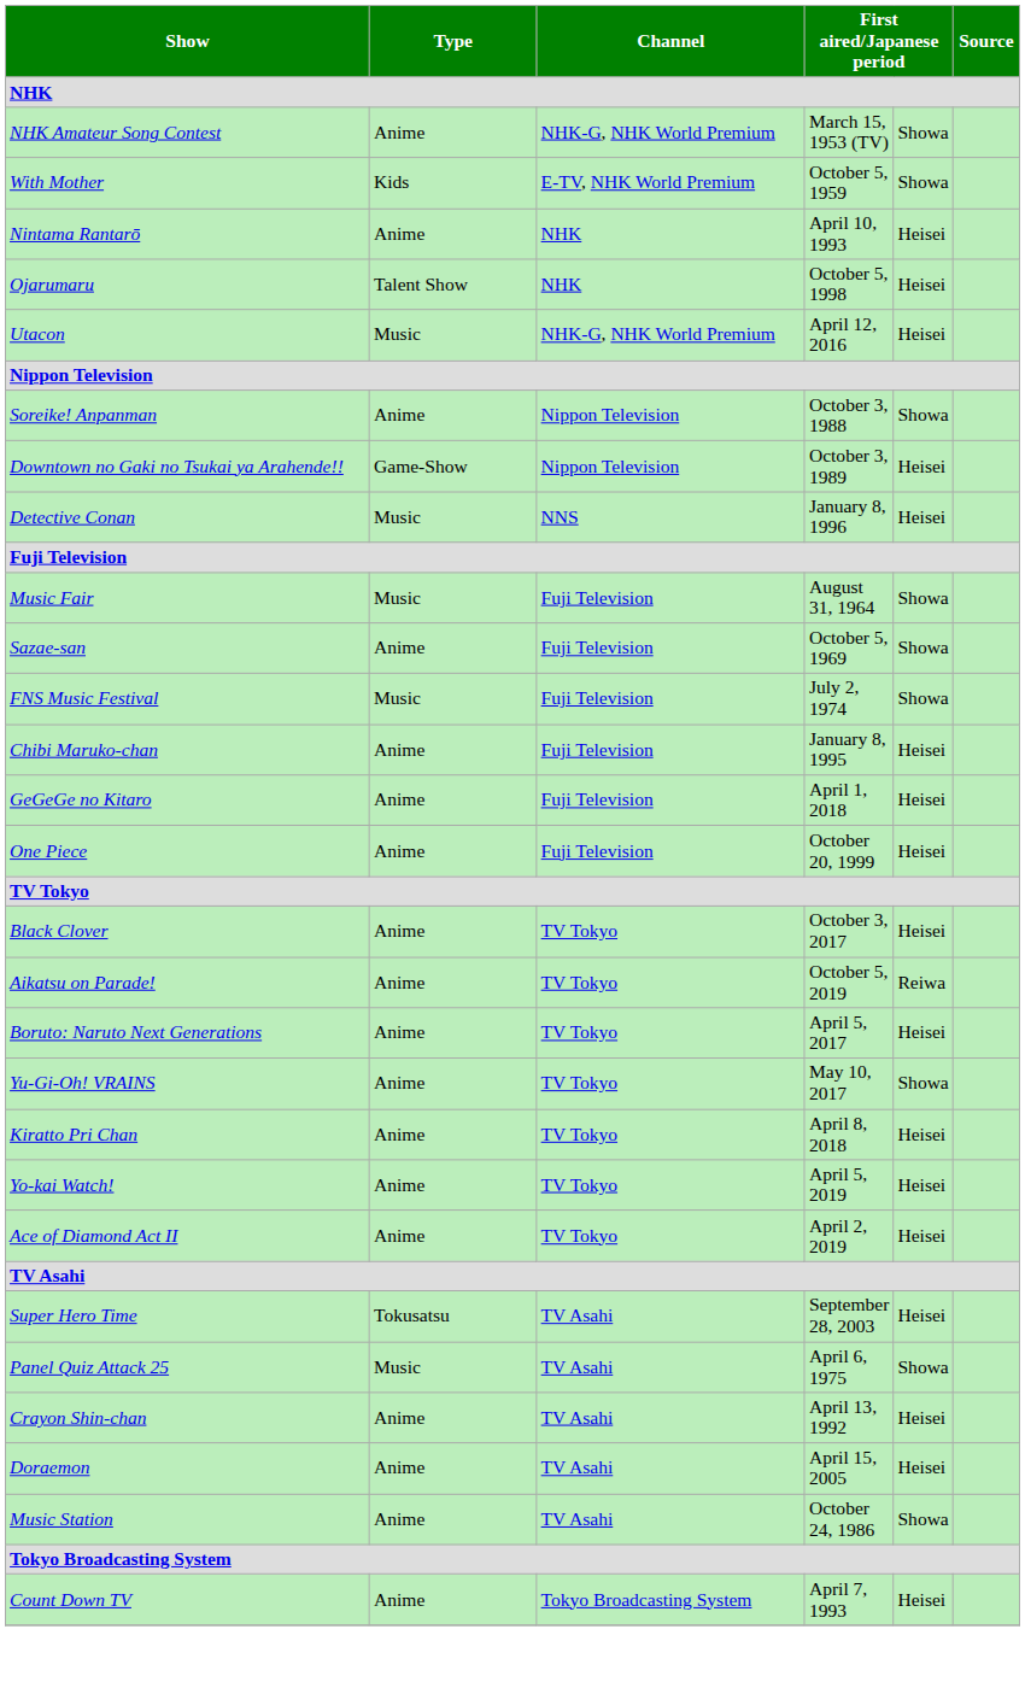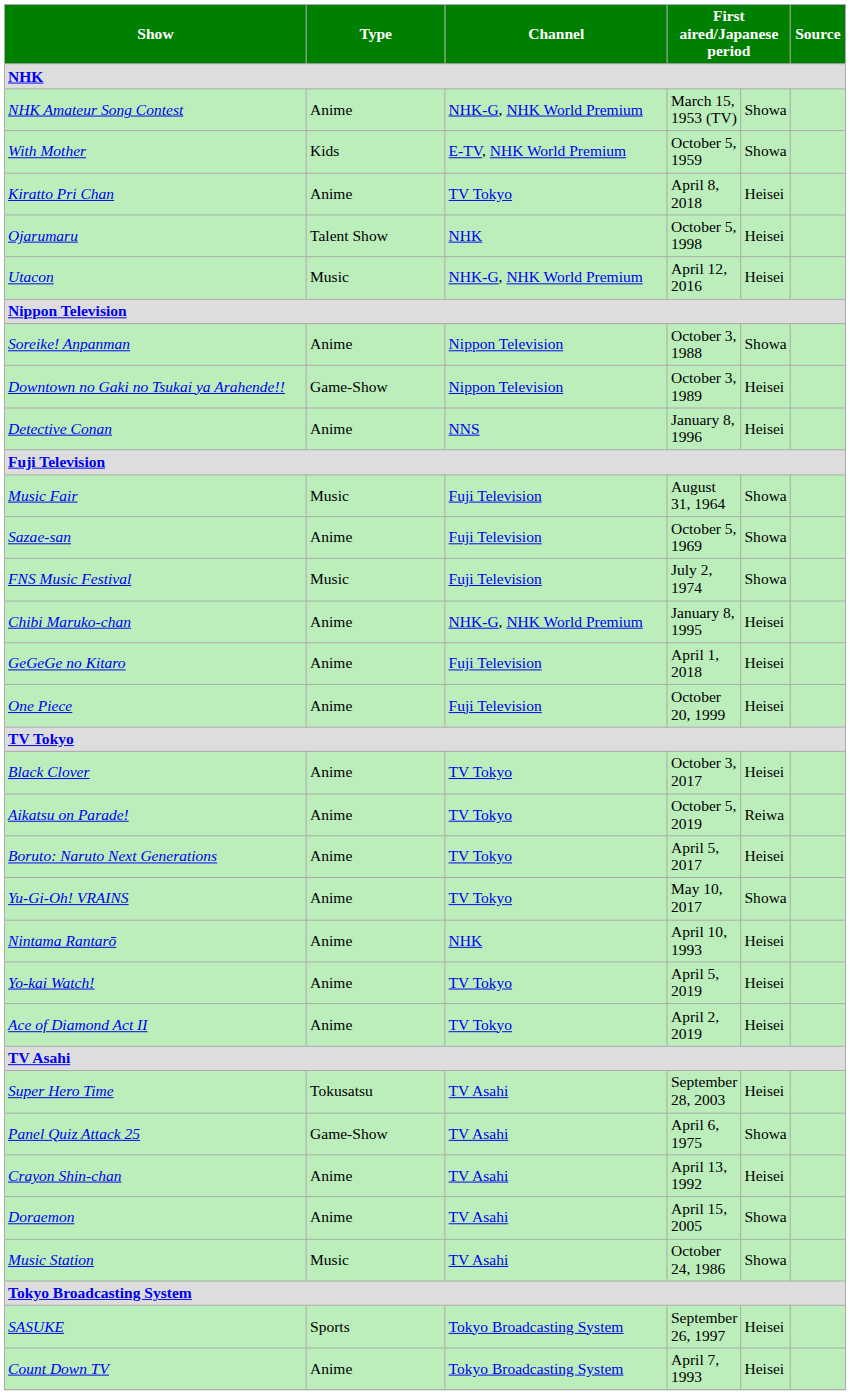 <table class="wikitable" style="background:#BEB">
 <tr>
 <th style="background:green; color:white;" width="350">Show</th>
 <th style="background:green; color:white;" width="150">Type</th>
 <th style="background:green; color:white;" width="250">Channel</th>
 <th colspan="2" style="background:green; color:white;" width="150">First aired/Japanese period</th>
 <th style="background:green; color:white;" width="50">Source</th>
 </tr>
 <tr>
 <td colspan="6" style="background:#DDD;"> <strong><a href='#'>NHK</a></strong></td>
 </tr>
 <tr>
 <td><em><a href='#'>NHK Amateur Song Contest</a></em></td>
 <td>Anime</td>
 <td><a href='#'>NHK-G</a>, <a href='#'>NHK World Premium</a></td>
 <td>March 15, 1953 (TV)</td>
 <td>Showa</td>
 <td></td>
 </tr>
 <tr>
 <td><em><a href='#'>With Mother</a></em></td>
 <td>Kids</td>
 <td><a href='#'>E-TV</a>, <a href='#'>NHK World Premium</a></td>
 <td>October 5, 1959</td>
 <td>Showa</td>
 <td></td>
 </tr>
 <tr>
-<td><em><a href='#'>Nintama Rantarō</a></em></td>
+<td><em><a href='#'>Kiratto Pri Chan</a></em></td>
 <td>Anime</td>
-<td><a href='#'>NHK</a></td>
-<td>April 10, 1993</td>
+<td><a href='#'>TV Tokyo</a></td>
+<td>April 8, 2018</td>
 <td>Heisei</td>
 <td></td>
 </tr>
 <tr>
 <td><em><a href='#'>Ojarumaru</a></em></td>
 <td>Talent Show</td>
 <td><a href='#'>NHK</a></td>
 <td>October 5, 1998</td>
 <td>Heisei</td>
 <td></td>
 </tr>
 <tr>
 <td><em><a href='#'>Utacon</a></em></td>
 <td>Music</td>
 <td><a href='#'>NHK-G</a>, <a href='#'>NHK World Premium</a></td>
 <td>April 12, 2016</td>
 <td>Heisei</td>
 <td></td>
 </tr>
 <tr>
 <td colspan="6" style="background:#DDD;"> <strong><a href='#'>Nippon Television</a></strong></td>
 </tr>
 <tr>
 <td><em><a href='#'>Soreike! Anpanman</a></em></td>
 <td>Anime</td>
 <td><a href='#'>Nippon Television</a></td>
 <td>October 3, 1988</td>
 <td>Showa</td>
 <td></td>
 </tr>
 <tr>
 <td><em><a href='#'>Downtown no Gaki no Tsukai ya Arahende!!</a></em></td>
 <td>Game-Show</td>
 <td><a href='#'>Nippon Television</a></td>
 <td>October 3, 1989</td>
 <td>Heisei</td>
 <td></td>
 </tr>
 <tr>
 <td><em><a href='#'>Detective Conan</a></em></td>
-<td>Music</td>
+<td>Anime</td>
 <td><a href='#'>NNS</a></td>
 <td>January 8, 1996</td>
 <td>Heisei</td>
 <td></td>
 </tr>
 <tr>
 <td colspan="6" style="background:#DDD;"> <strong><a href='#'>Fuji Television</a></strong></td>
 </tr>
 <tr>
 <td><em><a href='#'>Music Fair</a></em></td>
 <td>Music</td>
 <td><a href='#'>Fuji Television</a></td>
 <td>August 31, 1964</td>
 <td>Showa</td>
 <td></td>
 </tr>
 <tr>
 <td><em><a href='#'>Sazae-san</a></em></td>
 <td>Anime</td>
 <td><a href='#'>Fuji Television</a></td>
 <td>October 5, 1969</td>
 <td>Showa</td>
 <td></td>
 </tr>
 <tr>
 <td><em><a href='#'>FNS Music Festival</a></em></td>
 <td>Music</td>
 <td><a href='#'>Fuji Television</a></td>
 <td>July 2, 1974</td>
 <td>Showa</td>
 <td></td>
 </tr>
 <tr>
 <td><em><a href='#'>Chibi Maruko-chan</a></em></td>
 <td>Anime</td>
-<td><a href='#'>Fuji Television</a></td>
+<td><a href='#'>NHK-G</a>, <a href='#'>NHK World Premium</a></td>
 <td>January 8, 1995</td>
 <td>Heisei</td>
 <td></td>
 </tr>
 <tr>
 <td><em><a href='#'>GeGeGe no Kitaro</a></em></td>
 <td>Anime</td>
 <td><a href='#'>Fuji Television</a></td>
 <td>April 1, 2018</td>
 <td>Heisei</td>
 <td></td>
 </tr>
 <tr>
 <td><em><a href='#'>One Piece</a></em></td>
 <td>Anime</td>
 <td><a href='#'>Fuji Television</a></td>
 <td>October 20, 1999</td>
 <td>Heisei</td>
 <td></td>
 </tr>
 <tr>
 <td colspan="6" style="background:#DDD;"> <strong><a href='#'>TV Tokyo</a></strong></td>
 </tr>
 <tr>
 <td><em><a href='#'>Black Clover</a></em></td>
 <td>Anime</td>
 <td><a href='#'>TV Tokyo</a></td>
 <td>October 3, 2017</td>
 <td>Heisei</td>
 <td></td>
 </tr>
 <tr>
 <td><em><a href='#'>Aikatsu on Parade!</a></em></td>
 <td>Anime</td>
 <td><a href='#'>TV Tokyo</a></td>
 <td>October 5, 2019</td>
 <td>Reiwa</td>
 </tr>
 <tr>
 <td><em><a href='#'>Boruto: Naruto Next Generations</a></em></td>
 <td>Anime</td>
 <td><a href='#'>TV Tokyo</a></td>
 <td>April 5, 2017</td>
 <td>Heisei</td>
 <td></td>
 </tr>
 <tr>
 <td><em><a href='#'>Yu-Gi-Oh! VRAINS</a></em></td>
 <td>Anime</td>
 <td><a href='#'>TV Tokyo</a></td>
 <td>May 10, 2017</td>
 <td>Showa</td>
 <td></td>
 </tr>
 <tr>
-<td><em><a href='#'>Kiratto Pri Chan</a></em></td>
+<td><em><a href='#'>Nintama Rantarō</a></em></td>
 <td>Anime</td>
-<td><a href='#'>TV Tokyo</a></td>
-<td>April 8, 2018</td>
+<td><a href='#'>NHK</a></td>
+<td>April 10, 1993</td>
 <td>Heisei</td>
 <td></td>
 </tr>
 <tr>
 <td><em><a href='#'>Yo-kai Watch!</a></em></td>
 <td>Anime</td>
 <td><a href='#'>TV Tokyo</a></td>
 <td>April 5, 2019</td>
 <td>Heisei</td>
 <td></td>
 </tr>
 <tr>
 <td><em><a href='#'>Ace of Diamond Act II</a></em></td>
 <td>Anime</td>
 <td><a href='#'>TV Tokyo</a></td>
 <td>April 2, 2019</td>
 <td>Heisei</td>
 <td></td>
 </tr>
 <tr>
 <td colspan="6" style="background:#DDD;"> <strong><a href='#'>TV Asahi</a></strong></td>
 </tr>
 <tr>
 <td><em><a href='#'>Super Hero Time</a></em></td>
 <td>Tokusatsu</td>
 <td><a href='#'>TV Asahi</a></td>
 <td>September 28, 2003</td>
 <td>Heisei</td>
 <td></td>
 </tr>
 <tr>
 <td><em><a href='#'>Panel Quiz Attack 25</a></em></td>
-<td>Music</td>
+<td>Game-Show</td>
 <td><a href='#'>TV Asahi</a></td>
 <td>April 6, 1975</td>
 <td>Showa</td>
 <td></td>
 </tr>
 <tr>
 <td><em><a href='#'>Crayon Shin-chan</a></em></td>
 <td>Anime</td>
 <td><a href='#'>TV Asahi</a></td>
 <td>April 13, 1992</td>
 <td>Heisei</td>
 <td></td>
 </tr>
 <tr>
 <td><em><a href='#'>Doraemon</a></em></td>
 <td>Anime</td>
 <td><a href='#'>TV Asahi</a></td>
 <td>April 15, 2005</td>
-<td>Heisei</td>
+<td>Showa</td>
 <td></td>
 </tr>
 <tr>
 <td><em><a href='#'>Music Station</a></em></td>
-<td>Anime</td>
+<td>Music</td>
 <td><a href='#'>TV Asahi</a></td>
 <td>October 24, 1986</td>
 <td>Showa</td>
 <td></td>
 </tr>
 <tr>
 <td colspan="6" style="background:#DDD;"> <strong><a href='#'>Tokyo Broadcasting System</a></strong></td>
+</tr>
+<tr>
+<td><em><a href='#'>SASUKE</a></em></td>
+<td>Sports</td>
+<td><a href='#'>Tokyo Broadcasting System</a></td>
+<td>September 26, 1997</td>
+<td>Heisei</td>
+<td></td>
 </tr>
 <tr>
 <td><em><a href='#'>Count Down TV</a></em></td>
 <td>Anime</td>
 <td><a href='#'>Tokyo Broadcasting System</a></td>
 <td>April 7, 1993</td>
 <td>Heisei</td>
 <td></td>
 </tr>
 <tr>
 </tr>
 </table>
